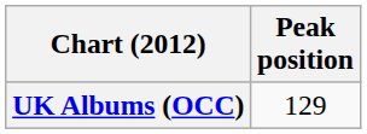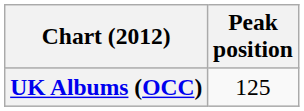 <table class="wikitable plainrowheaders" style="text-align:center">
 <tr>
 <th scope="col">Chart (2012)</th>
 <th scope="col">Peak<br>position</th>
 </tr>
 <tr>
 <th scope="row"><a href='#'>UK Albums</a> (<a href='#'>OCC</a>)</th>
-<td>129</td>
+<td>125</td>
 </tr>
 </table>
